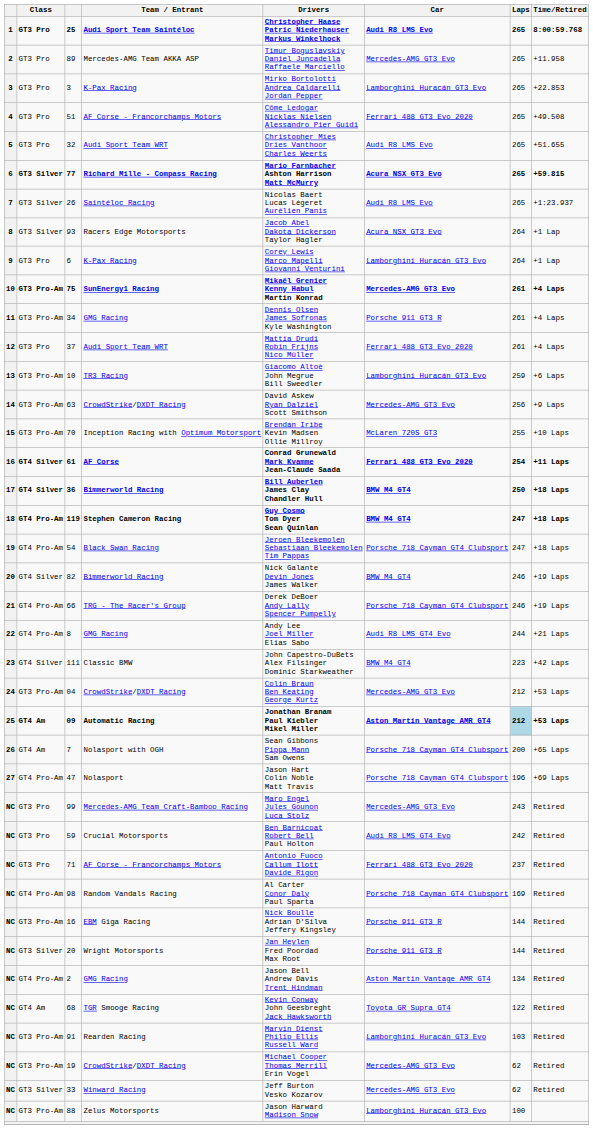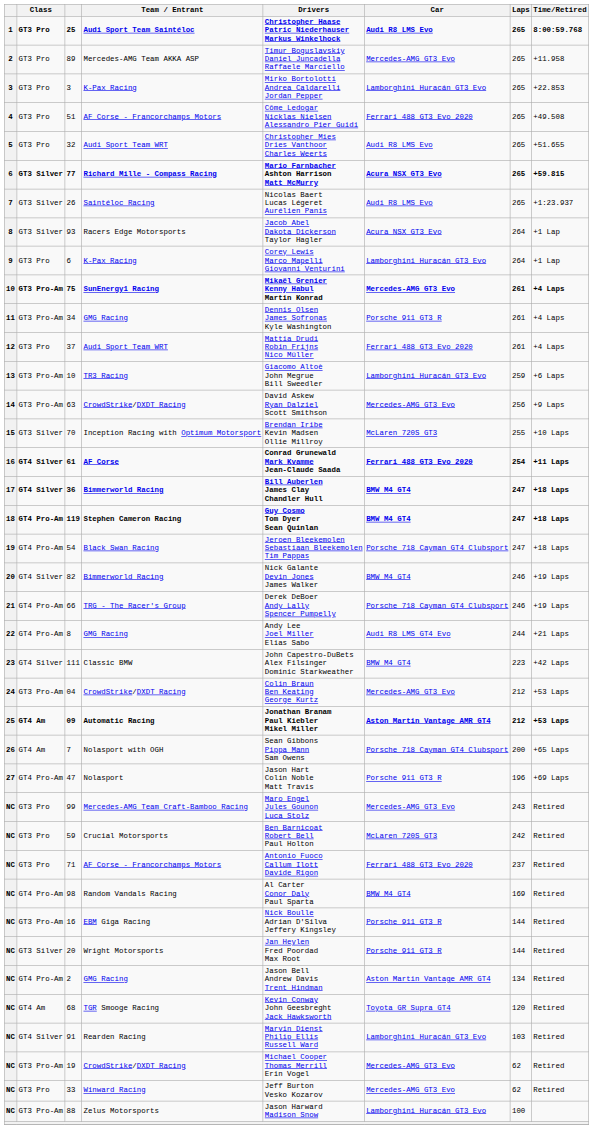 <table class="wikitable" style="font-size: 95%;">
 <tr>
 <th></th>
 <th>Class</th>
 <th></th>
 <th>Team / Entrant</th>
 <th>Drivers</th>
 <th>Car</th>
 <th>Laps</th>
 <th>Time/Retired</th>
 </tr>
 <tr style="font-weight: bold">
 <th>1</th>
 <td>GT3 Pro</td>
 <td>25</td>
 <td> <a href='#'>Audi Sport Team Saintéloc</a></td>
 <td> <a href='#'>Christopher Haase</a><br> <a href='#'>Patric Niederhauser</a><br> <a href='#'>Markus Winkelhock</a></td>
 <td><a href='#'>Audi R8 LMS Evo</a></td>
 <td>265</td>
 <td>8:00:59.768</td>
 </tr>
 <tr>
 <th>2</th>
 <td>GT3 Pro</td>
 <td>89</td>
 <td> Mercedes-AMG Team AKKA ASP</td>
 <td> <a href='#'>Timur Boguslavskiy</a><br> <a href='#'>Daniel Juncadella</a><br> <a href='#'>Raffaele Marciello</a></td>
 <td><a href='#'>Mercedes-AMG GT3 Evo</a></td>
 <td>265</td>
 <td>+11.958</td>
 </tr>
 <tr>
 <th>3</th>
 <td>GT3 Pro</td>
 <td>3</td>
 <td> <a href='#'>K-Pax Racing</a></td>
 <td> <a href='#'>Mirko Bortolotti</a><br> <a href='#'>Andrea Caldarelli</a><br> <a href='#'>Jordan Pepper</a></td>
 <td><a href='#'>Lamborghini Huracán GT3 Evo</a></td>
 <td>265</td>
 <td>+22.853</td>
 </tr>
 <tr>
 <th>4</th>
 <td>GT3 Pro</td>
 <td>51</td>
 <td> <a href='#'>AF Corse - Francorchamps Motors</a></td>
 <td> <a href='#'>Côme Ledogar</a><br> <a href='#'>Nicklas Nielsen</a><br> <a href='#'>Alessandro Pier Guidi</a></td>
 <td><a href='#'>Ferrari 488 GT3 Evo 2020</a></td>
 <td>265</td>
 <td>+49.508</td>
 </tr>
 <tr>
 <th>5</th>
 <td>GT3 Pro</td>
 <td>32</td>
 <td> <a href='#'>Audi Sport Team WRT</a></td>
 <td> <a href='#'>Christopher Mies</a><br> <a href='#'>Dries Vanthoor</a><br> <a href='#'>Charles Weerts</a></td>
 <td><a href='#'>Audi R8 LMS Evo</a></td>
 <td>265</td>
 <td>+51.655</td>
 </tr>
 <tr style="font-weight: bold">
 <th>6</th>
 <td>GT3 Silver</td>
 <td>77</td>
 <td> <a href='#'>Richard Mille - Compass Racing</a></td>
 <td> <a href='#'>Mario Farnbacher</a><br> Ashton Harrison<br> <a href='#'>Matt McMurry</a></td>
 <td><a href='#'>Acura NSX GT3 Evo</a></td>
 <td>265</td>
 <td>+59.815</td>
 </tr>
 <tr>
 <th>7</th>
 <td>GT3 Silver</td>
 <td>26</td>
 <td> <a href='#'>Saintéloc Racing</a></td>
 <td> Nicolas Baert<br> Lucas Légeret<br> <a href='#'>Aurélien Panis</a></td>
 <td><a href='#'>Audi R8 LMS Evo</a></td>
 <td>265</td>
 <td>+1:23.937</td>
 </tr>
 <tr>
 <th>8</th>
 <td>GT3 Silver</td>
 <td>93</td>
 <td> Racers Edge Motorsports</td>
 <td> <a href='#'>Jacob Abel</a><br> <a href='#'>Dakota Dickerson</a><br> Taylor Hagler</td>
 <td><a href='#'>Acura NSX GT3 Evo</a></td>
 <td>264</td>
 <td>+1 Lap</td>
 </tr>
 <tr>
 <th>9</th>
 <td>GT3 Pro</td>
 <td>6</td>
 <td> <a href='#'>K-Pax Racing</a></td>
 <td> <a href='#'>Corey Lewis</a><br> <a href='#'>Marco Mapelli</a><br> <a href='#'>Giovanni Venturini</a></td>
 <td><a href='#'>Lamborghini Huracán GT3 Evo</a></td>
 <td>264</td>
 <td>+1 Lap</td>
 </tr>
 <tr style="font-weight: bold">
 <th>10</th>
 <td>GT3 Pro-Am</td>
 <td>75</td>
 <td> <a href='#'>SunEnergy1 Racing</a></td>
 <td> <a href='#'>Mikaël Grenier</a><br> <a href='#'>Kenny Habul</a><br> Martin Konrad</td>
 <td><a href='#'>Mercedes-AMG GT3 Evo</a></td>
 <td>261</td>
 <td>+4 Laps</td>
 </tr>
 <tr>
 <th>11</th>
 <td>GT3 Pro-Am</td>
 <td>34</td>
 <td> <a href='#'>GMG Racing</a></td>
 <td> <a href='#'>Dennis Olsen</a><br> <a href='#'>James Sofronas</a><br> Kyle Washington</td>
 <td><a href='#'>Porsche 911 GT3 R</a></td>
 <td>261</td>
 <td>+4 Laps</td>
 </tr>
 <tr>
 <th>12</th>
 <td>GT3 Pro</td>
 <td>37</td>
 <td> <a href='#'>Audi Sport Team WRT</a></td>
 <td> <a href='#'>Mattia Drudi</a><br> <a href='#'>Robin Frijns</a><br> <a href='#'>Nico Müller</a></td>
 <td><a href='#'>Ferrari 488 GT3 Evo 2020</a></td>
 <td>261</td>
 <td>+4 Laps</td>
 </tr>
 <tr>
 <th>13</th>
 <td>GT3 Pro-Am</td>
 <td>10</td>
 <td> <a href='#'>TR3 Racing</a></td>
 <td> <a href='#'>Giacomo Altoè</a><br> John Megrue<br> Bill Sweedler</td>
 <td><a href='#'>Lamborghini Huracán GT3 Evo</a></td>
 <td>259</td>
 <td>+6 Laps</td>
 </tr>
 <tr>
 <th>14</th>
 <td>GT3 Pro-Am</td>
 <td>63</td>
 <td> <a href='#'>CrowdStrike</a>/<a href='#'>DXDT Racing</a></td>
 <td> David Askew<br> <a href='#'>Ryan Dalziel</a><br> Scott Smithson</td>
 <td><a href='#'>Mercedes-AMG GT3 Evo</a></td>
 <td>256</td>
 <td>+9 Laps</td>
 </tr>
 <tr>
 <th>15</th>
-<td>GT3 Pro-Am</td>
+<td>GT3 Silver</td>
 <td>70</td>
 <td> Inception Racing with <a href='#'>Optimum Motorsport</a></td>
 <td> <a href='#'>Brendan Iribe</a><br> Kevin Madsen<br> Ollie Millroy</td>
 <td><a href='#'>McLaren 720S GT3</a></td>
 <td>255</td>
 <td>+10 Laps</td>
 </tr>
 <tr style="font-weight: bold">
 <th>16</th>
 <td>GT4 Silver</td>
 <td>61</td>
 <td> <a href='#'>AF Corse</a></td>
 <td> Conrad Grunewald<br> <a href='#'>Mark Kvamme</a><br> Jean-Claude Saada</td>
 <td><a href='#'>Ferrari 488 GT3 Evo 2020</a></td>
 <td>254</td>
 <td>+11 Laps</td>
 </tr>
 <tr style="font-weight: bold">
 <th>17</th>
 <td>GT4 Silver</td>
 <td>36</td>
 <td> <a href='#'>Bimmerworld Racing</a></td>
 <td> <a href='#'>Bill Auberlen</a><br> James Clay<br> Chandler Hull</td>
 <td><a href='#'>BMW M4 GT4</a></td>
-<td>250</td>
+<td>247</td>
 <td>+18 Laps</td>
 </tr>
 <tr style="font-weight: bold">
 <th>18</th>
 <td>GT4 Pro-Am</td>
 <td>119</td>
 <td> Stephen Cameron Racing</td>
 <td> <a href='#'>Guy Cosmo</a><br> Tom Dyer<br> Sean Quinlan</td>
 <td><a href='#'>BMW M4 GT4</a></td>
 <td>247</td>
 <td>+18 Laps</td>
 </tr>
 <tr>
 <th>19</th>
 <td>GT4 Pro-Am</td>
 <td>54</td>
 <td> <a href='#'>Black Swan Racing</a></td>
 <td> <a href='#'>Jeroen Bleekemolen</a><br> <a href='#'>Sebastiaan Bleekemolen</a><br> <a href='#'>Tim Pappas</a></td>
 <td><a href='#'>Porsche 718 Cayman GT4 Clubsport</a></td>
 <td>247</td>
 <td>+18 Laps</td>
 </tr>
 <tr>
 <th>20</th>
 <td>GT4 Silver</td>
 <td>82</td>
 <td> <a href='#'>Bimmerworld Racing</a></td>
 <td> Nick Galante<br> <a href='#'>Devin Jones</a><br> James Walker</td>
 <td><a href='#'>BMW M4 GT4</a></td>
 <td>246</td>
 <td>+19 Laps</td>
 </tr>
 <tr>
 <th>21</th>
 <td>GT4 Pro-Am</td>
 <td>66</td>
 <td> <a href='#'>TRG - The Racer's Group</a></td>
 <td> Derek DeBoer<br> <a href='#'>Andy Lally</a><br> <a href='#'>Spencer Pumpelly</a></td>
 <td><a href='#'>Porsche 718 Cayman GT4 Clubsport</a></td>
 <td>246</td>
 <td>+19 Laps</td>
 </tr>
 <tr>
 <th>22</th>
 <td>GT4 Pro-Am</td>
 <td>8</td>
 <td> <a href='#'>GMG Racing</a></td>
 <td> Andy Lee<br> <a href='#'>Joel Miller</a><br> Elias Sabo</td>
 <td><a href='#'>Audi R8 LMS GT4 Evo</a></td>
 <td>244</td>
 <td>+21 Laps</td>
 </tr>
 <tr>
 <th>23</th>
 <td>GT4 Silver</td>
 <td>111</td>
 <td> Classic BMW</td>
 <td> John Capestro-DuBets<br> Alex Filsinger<br> Dominic Starkweather</td>
 <td><a href='#'>BMW M4 GT4</a></td>
 <td>223</td>
 <td>+42 Laps</td>
 </tr>
 <tr>
 <th>24</th>
 <td>GT3 Pro-Am</td>
 <td>04</td>
 <td> <a href='#'>CrowdStrike</a>/<a href='#'>DXDT Racing</a></td>
 <td> <a href='#'>Colin Braun</a><br> <a href='#'>Ben Keating</a><br> <a href='#'>George Kurtz</a></td>
 <td><a href='#'>Mercedes-AMG GT3 Evo</a></td>
 <td>212</td>
 <td>+53 Laps</td>
 </tr>
 <tr style="font-weight: bold">
 <th>25</th>
 <td>GT4 Am</td>
 <td>09</td>
 <td> Automatic Racing</td>
 <td> Jonathan Branam<br> Paul Kiebler<br> Mikel Miller</td>
 <td><a href='#'>Aston Martin Vantage AMR GT4</a></td>
-<td style="background: lightblue;">212</td>
+<td>212</td>
 <td>+53 Laps</td>
 </tr>
 <tr>
 <th>26</th>
 <td>GT4 Am</td>
 <td>7</td>
 <td> Nolasport with OGH</td>
 <td> Sean Gibbons<br> <a href='#'>Pippa Mann</a><br> Sam Owens</td>
 <td><a href='#'>Porsche 718 Cayman GT4 Clubsport</a></td>
 <td>200</td>
 <td>+65 Laps</td>
 </tr>
 <tr>
 <th>27</th>
 <td>GT4 Pro-Am</td>
 <td>47</td>
 <td> Nolasport</td>
 <td> Jason Hart<br> Colin Noble<br> Matt Travis</td>
-<td><a href='#'>Porsche 718 Cayman GT4 Clubsport</a></td>
+<td><a href='#'>Porsche 911 GT3 R</a></td>
 <td>196</td>
 <td>+69 Laps</td>
 </tr>
 <tr>
 <th>NC</th>
 <td>GT3 Pro</td>
 <td>99</td>
 <td> <a href='#'>Mercedes-AMG Team Craft-Bamboo Racing</a></td>
 <td> <a href='#'>Maro Engel</a><br> <a href='#'>Jules Gounon</a><br> <a href='#'>Luca Stolz</a></td>
 <td><a href='#'>Mercedes-AMG GT3 Evo</a></td>
 <td>243</td>
 <td>Retired</td>
 </tr>
 <tr>
 <th>NC</th>
 <td>GT3 Pro</td>
 <td>59</td>
 <td> Crucial Motorsports</td>
 <td> <a href='#'>Ben Barnicoat</a><br> <a href='#'>Robert Bell</a><br> Paul Holton</td>
-<td><a href='#'>Audi R8 LMS GT4 Evo</a></td>
+<td><a href='#'>McLaren 720S GT3</a></td>
 <td>242</td>
 <td>Retired</td>
 </tr>
 <tr>
 <th>NC</th>
 <td>GT3 Pro</td>
 <td>71</td>
 <td> <a href='#'>AF Corse - Francorchamps Motors</a></td>
 <td> <a href='#'>Antonio Fuoco</a><br> <a href='#'>Callum Ilott</a><br> <a href='#'>Davide Rigon</a></td>
 <td><a href='#'>Ferrari 488 GT3 Evo 2020</a></td>
 <td>237</td>
 <td>Retired</td>
 </tr>
 <tr>
 <th>NC</th>
 <td>GT4 Pro-Am</td>
 <td>98</td>
 <td> Random Vandals Racing</td>
 <td> Al Carter<br> <a href='#'>Conor Daly</a><br> Paul Sparta</td>
-<td><a href='#'>Porsche 718 Cayman GT4 Clubsport</a></td>
+<td><a href='#'>BMW M4 GT4</a></td>
 <td>169</td>
 <td>Retired</td>
 </tr>
 <tr>
 <th>NC</th>
 <td>GT3 Pro-Am</td>
 <td>16</td>
 <td> <a href='#'>EBM</a> Giga Racing</td>
 <td> <a href='#'>Nick Boulle</a><br> Adrian D'Silva<br> Jeffery Kingsley</td>
 <td><a href='#'>Porsche 911 GT3 R</a></td>
 <td>144</td>
 <td>Retired</td>
 </tr>
 <tr>
 <th>NC</th>
 <td>GT3 Silver</td>
 <td>20</td>
 <td> Wright Motorsports</td>
 <td> <a href='#'>Jan Heylen</a><br> Fred Poordad<br> Max Root</td>
 <td><a href='#'>Porsche 911 GT3 R</a></td>
 <td>144</td>
 <td>Retired</td>
 </tr>
 <tr>
 <th>NC</th>
 <td>GT4 Pro-Am</td>
 <td>2</td>
 <td> <a href='#'>GMG Racing</a></td>
 <td> Jason Bell<br> Andrew Davis<br> <a href='#'>Trent Hindman</a></td>
 <td><a href='#'>Aston Martin Vantage AMR GT4</a></td>
 <td>134</td>
 <td>Retired</td>
 </tr>
 <tr>
 <th>NC</th>
 <td>GT4 Am</td>
 <td>68</td>
 <td> <a href='#'>TGR</a> Smooge Racing</td>
 <td> <a href='#'>Kevin Conway</a><br> John Geesbreght<br> <a href='#'>Jack Hawksworth</a></td>
 <td><a href='#'>Toyota GR Supra GT4</a></td>
-<td>122</td>
+<td>120</td>
 <td>Retired</td>
 </tr>
 <tr>
 <th>NC</th>
-<td>GT3 Pro-Am</td>
+<td>GT4 Silver</td>
 <td>91</td>
 <td> Rearden Racing</td>
 <td> <a href='#'>Marvin Dienst</a><br> <a href='#'>Philip Ellis</a><br> <a href='#'>Russell Ward</a></td>
 <td><a href='#'>Lamborghini Huracán GT3 Evo</a></td>
 <td>103</td>
 <td>Retired</td>
 </tr>
 <tr>
 <th>NC</th>
 <td>GT3 Pro-Am</td>
 <td>19</td>
 <td> <a href='#'>CrowdStrike</a>/<a href='#'>DXDT Racing</a></td>
 <td> <a href='#'>Michael Cooper</a><br> <a href='#'>Thomas Merrill</a><br> Erin Vogel</td>
 <td><a href='#'>Mercedes-AMG GT3 Evo</a></td>
 <td>62</td>
 <td>Retired</td>
 </tr>
 <tr>
 <th>NC</th>
-<td>GT3 Silver</td>
+<td>GT3 Pro</td>
 <td>33</td>
 <td> <a href='#'>Winward Racing</a></td>
 <td> Jeff Burton<br> Vesko Kozarov</td>
 <td><a href='#'>Mercedes-AMG GT3 Evo</a></td>
 <td>62</td>
 <td>Retired</td>
 </tr>
 <tr>
 <th>NC</th>
 <td>GT3 Pro-Am</td>
 <td>88</td>
 <td> Zelus Motorsports</td>
 <td> Jason Harward<br> <a href='#'>Madison Snow</a></td>
 <td><a href='#'>Lamborghini Huracán GT3 Evo</a></td>
 <td>100</td>
 <td></td>
 </tr>
 <tr>
 <th colspan=8></th>
 </tr>
 <tr>
 </tr>
 </table>
